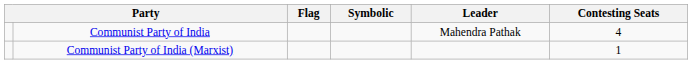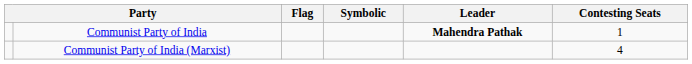 <table class="wikitable" width="60%" style="text-align:center">
 <tr>
 <th colspan="2">Party</th>
 <th>Flag</th>
 <th>Symbolic</th>
 <th>Leader</th>
 <th>Contesting Seats</th>
 </tr>
 <tr>
 <td></td>
 <td><a href='#'>Communist Party of India</a></td>
 <td></td>
 <td></td>
-<td>Mahendra Pathak</td>
-<td>4</td>
+<td><strong>Mahendra Pathak</strong></td>
+<td>1</td>
 </tr>
 <tr>
 <td></td>
 <td><a href='#'>Communist Party of India (Marxist)</a></td>
 <td></td>
 <td></td>
 <td></td>
-<td>1</td>
+<td>4</td>
 </tr>
 </table>
